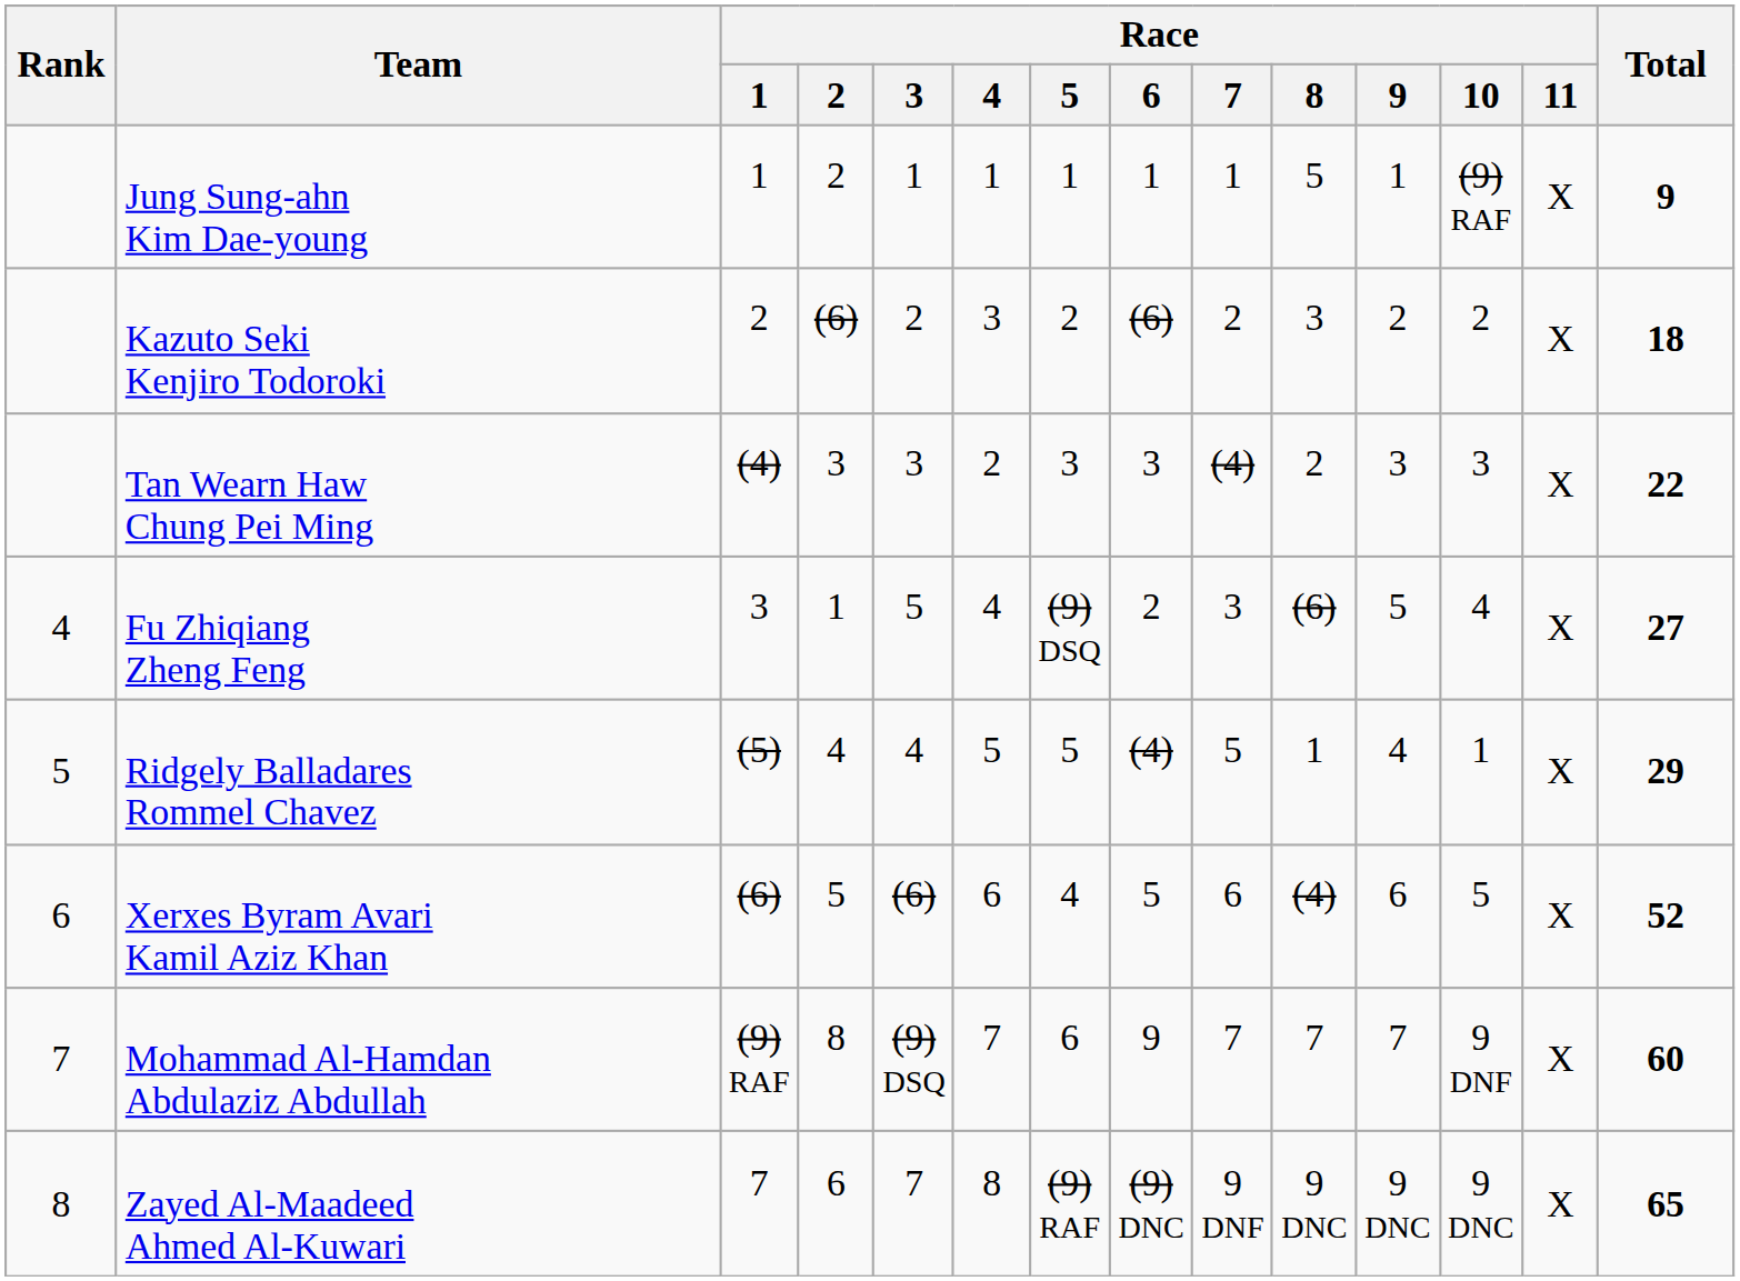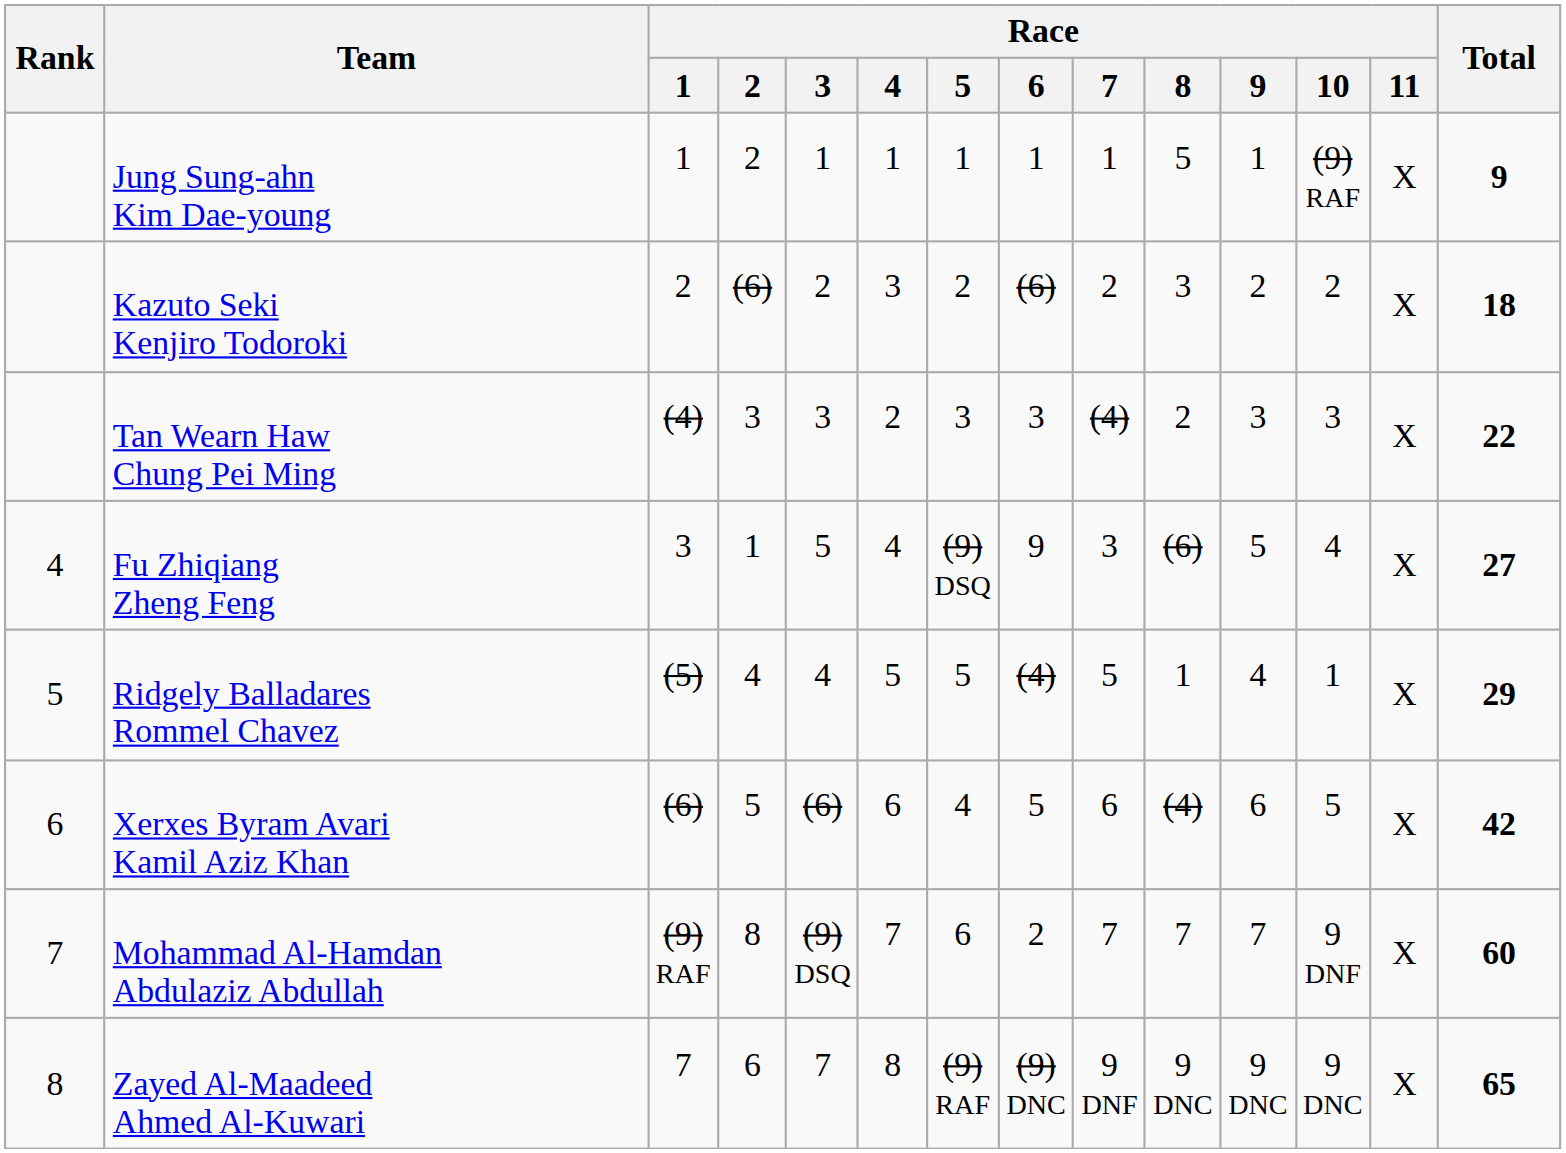 <table | class="wikitable" style="text-align:center">
 <tr>
 <th rowspan="2" width=40>Rank</th>
 <th rowspan="2" width=250>Team</th>
 <th colspan="11">Race</th>
 <th rowspan="2" width=50>Total</th>
 </tr>
 <tr>
 <th width=25>1</th>
 <th width=25>2</th>
 <th width=25>3</th>
 <th width=25>4</th>
 <th width=25>5</th>
 <th width=25>6</th>
 <th width=25>7</th>
 <th width=25>8</th>
 <th width=25>9</th>
 <th width=25>10</th>
 <th width=25>11</th>
 </tr>
 <tr>
 <td></td>
 <td align=left><br><a href='#'>Jung Sung-ahn</a><br><a href='#'>Kim Dae-young</a></td>
 <td>1<br> </td>
 <td>2<br> </td>
 <td>1<br> </td>
 <td>1<br> </td>
 <td>1<br> </td>
 <td>1<br> </td>
 <td>1<br> </td>
 <td>5<br> </td>
 <td>1<br> </td>
 <td><s>(9)</s><br><small>RAF</small></td>
 <td>X</td>
 <td><strong>9</strong></td>
 </tr>
 <tr>
 <td></td>
 <td align=left><br><a href='#'>Kazuto Seki</a><br><a href='#'>Kenjiro Todoroki</a></td>
 <td>2<br> </td>
 <td><s>(6)</s><br> </td>
 <td>2<br> </td>
 <td>3<br> </td>
 <td>2<br> </td>
 <td><s>(6)</s><br> </td>
 <td>2<br> </td>
 <td>3<br> </td>
 <td>2<br> </td>
 <td>2<br> </td>
 <td>X</td>
 <td><strong>18</strong></td>
 </tr>
 <tr>
 <td></td>
 <td align=left><br><a href='#'>Tan Wearn Haw</a><br><a href='#'>Chung Pei Ming</a></td>
 <td><s>(4)</s><br> </td>
 <td>3<br> </td>
 <td>3<br> </td>
 <td>2<br> </td>
 <td>3<br> </td>
 <td>3<br> </td>
 <td><s>(4)</s><br> </td>
 <td>2<br> </td>
 <td>3<br> </td>
 <td>3<br> </td>
 <td>X</td>
 <td><strong>22</strong></td>
 </tr>
 <tr>
 <td>4</td>
 <td align=left><br><a href='#'>Fu Zhiqiang</a><br><a href='#'>Zheng Feng</a></td>
 <td>3<br> </td>
 <td>1<br> </td>
 <td>5<br> </td>
 <td>4<br> </td>
 <td><s>(9)</s><br><small>DSQ</small></td>
-<td>2<br> </td>
+<td>9<br> </td>
 <td>3<br> </td>
 <td><s>(6)</s><br> </td>
 <td>5<br> </td>
 <td>4<br> </td>
 <td>X</td>
 <td><strong>27</strong></td>
 </tr>
 <tr>
 <td>5</td>
 <td align=left><br><a href='#'>Ridgely Balladares</a><br><a href='#'>Rommel Chavez</a></td>
 <td><s>(5)</s><br> </td>
 <td>4<br> </td>
 <td>4<br> </td>
 <td>5<br> </td>
 <td>5<br> </td>
 <td><s>(4)</s><br> </td>
 <td>5<br> </td>
 <td>1<br> </td>
 <td>4<br> </td>
 <td>1<br> </td>
 <td>X</td>
 <td><strong>29</strong></td>
 </tr>
 <tr>
 <td>6</td>
 <td align=left><br><a href='#'>Xerxes Byram Avari</a><br><a href='#'>Kamil Aziz Khan</a></td>
 <td><s>(6)</s><br> </td>
 <td>5<br> </td>
 <td><s>(6)</s><br> </td>
 <td>6<br> </td>
 <td>4<br> </td>
 <td>5<br> </td>
 <td>6<br> </td>
 <td><s>(4)</s><br> </td>
 <td>6<br> </td>
 <td>5<br> </td>
 <td>X</td>
-<td><strong>52</strong></td>
+<td><strong>42</strong></td>
 </tr>
 <tr>
 <td>7</td>
 <td align=left><br><a href='#'>Mohammad Al-Hamdan</a><br><a href='#'>Abdulaziz Abdullah</a></td>
 <td><s>(9)</s><br><small>RAF</small></td>
 <td>8<br> </td>
 <td><s>(9)</s><br><small>DSQ</small></td>
 <td>7<br> </td>
 <td>6<br> </td>
-<td>9<br> </td>
+<td>2<br> </td>
 <td>7<br> </td>
 <td>7<br> </td>
 <td>7<br> </td>
 <td>9<br><small>DNF</small></td>
 <td>X</td>
 <td><strong>60</strong></td>
 </tr>
 <tr>
 <td>8</td>
 <td align=left><br><a href='#'>Zayed Al-Maadeed</a><br><a href='#'>Ahmed Al-Kuwari</a></td>
 <td>7<br> </td>
 <td>6<br> </td>
 <td>7<br> </td>
 <td>8<br> </td>
 <td><s>(9)</s><br><small>RAF</small></td>
 <td><s>(9)</s><br><small>DNC</small></td>
 <td>9<br><small>DNF</small></td>
 <td>9<br><small>DNC</small></td>
 <td>9<br><small>DNC</small></td>
 <td>9<br><small>DNC</small></td>
 <td>X</td>
 <td><strong>65</strong></td>
 </tr>
 </table>
